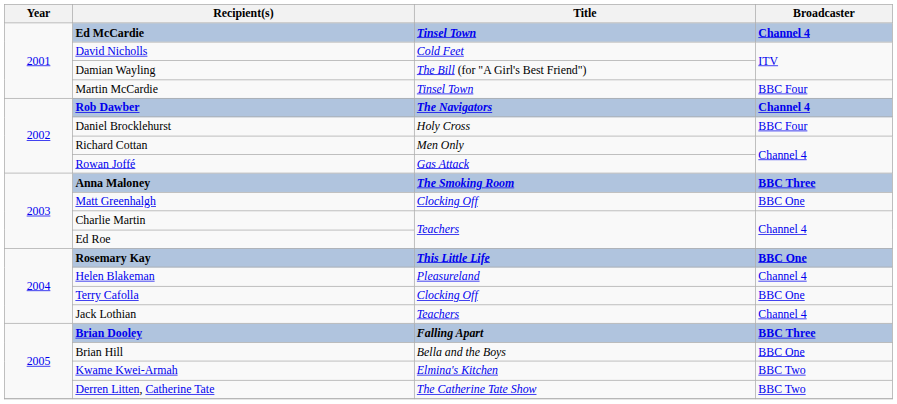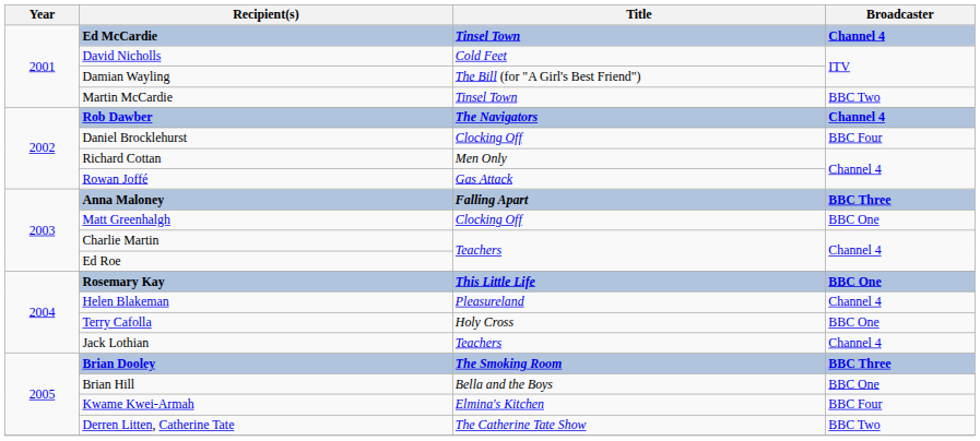 <table class="wikitable" width="95%">
 <tr>
 <th width=5%>Year</th>
 <th width=25%>Recipient(s)</th>
 <th width=25%>Title</th>
 <th width=10%>Broadcaster</th>
 </tr>
 <tr>
 <td rowspan="4" style="text-align:center;"><a href='#'>2001</a></td>
 <td style="background:#B0C4DE;"><strong>Ed McCardie</strong></td>
 <td style="background:#B0C4DE;"><strong><em><a href='#'>Tinsel Town</a></em></strong></td>
 <td style="background:#B0C4DE;"><strong><a href='#'>Channel 4</a></strong></td>
 </tr>
 <tr>
 <td><a href='#'>David Nicholls</a></td>
 <td><em><a href='#'>Cold Feet</a></em></td>
 <td rowspan="2"><a href='#'>ITV</a></td>
 </tr>
 <tr>
 <td>Damian Wayling</td>
 <td><em><a href='#'>The Bill</a></em> (for "A Girl's Best Friend")</td>
 </tr>
 <tr>
 <td>Martin McCardie</td>
 <td><em><a href='#'>Tinsel Town</a></em></td>
-<td><a href='#'>BBC Four</a></td>
+<td><a href='#'>BBC Two</a></td>
 </tr>
 <tr>
 <td rowspan="4" style="text-align:center;"><a href='#'>2002</a></td>
 <td style="background:#B0C4DE;"><strong><a href='#'>Rob Dawber</a></strong></td>
 <td style="background:#B0C4DE;"><strong><em><a href='#'>The Navigators</a></em></strong></td>
 <td style="background:#B0C4DE;"><strong><a href='#'>Channel 4</a></strong></td>
 </tr>
 <tr>
 <td>Daniel Brocklehurst</td>
-<td><em>Holy Cross</em></td>
+<td><em><a href='#'>Clocking Off</a></em></td>
 <td><a href='#'>BBC Four</a></td>
 </tr>
 <tr>
 <td>Richard Cottan</td>
 <td><em>Men Only</em></td>
 <td rowspan="2"><a href='#'>Channel 4</a></td>
 </tr>
 <tr>
 <td><a href='#'>Rowan Joffé</a></td>
 <td><em><a href='#'>Gas Attack</a></em></td>
 </tr>
 <tr>
 <td rowspan="4" style="text-align:center;"><a href='#'>2003</a></td>
 <td style="background:#B0C4DE;"><strong>Anna Maloney</strong></td>
-<td style="background:#B0C4DE;"><strong><em><a href='#'>The Smoking Room</a></em></strong></td>
+<td style="background:#B0C4DE;"><strong><em>Falling Apart</em></strong></td>
 <td style="background:#B0C4DE;"><strong><a href='#'>BBC Three</a></strong></td>
 </tr>
 <tr>
 <td><a href='#'>Matt Greenhalgh</a></td>
 <td><em><a href='#'>Clocking Off</a></em></td>
 <td><a href='#'>BBC One</a></td>
 </tr>
 <tr>
 <td>Charlie Martin</td>
 <td rowspan="2"><em><a href='#'>Teachers</a></em></td>
 <td rowspan="2"><a href='#'>Channel 4</a></td>
 </tr>
 <tr>
 <td>Ed Roe</td>
 </tr>
 <tr>
 <td rowspan="4" style="text-align:center;"><a href='#'>2004</a></td>
 <td style="background:#B0C4DE;"><strong>Rosemary Kay</strong></td>
 <td style="background:#B0C4DE;"><strong><em><a href='#'>This Little Life</a></em></strong></td>
 <td style="background:#B0C4DE;"><strong><a href='#'>BBC One</a></strong></td>
 </tr>
 <tr>
 <td><a href='#'>Helen Blakeman</a></td>
 <td><em><a href='#'>Pleasureland</a></em></td>
 <td><a href='#'>Channel 4</a></td>
 </tr>
 <tr>
 <td><a href='#'>Terry Cafolla</a></td>
-<td><em><a href='#'>Clocking Off</a></em></td>
+<td><em>Holy Cross</em></td>
 <td><a href='#'>BBC One</a></td>
 </tr>
 <tr>
 <td>Jack Lothian</td>
 <td><em><a href='#'>Teachers</a></em></td>
 <td><a href='#'>Channel 4</a></td>
 </tr>
 <tr>
 <td rowspan="4" style="text-align:center;"><a href='#'>2005</a></td>
 <td style="background:#B0C4DE;"><strong><a href='#'>Brian Dooley</a></strong></td>
-<td style="background:#B0C4DE;"><strong><em>Falling Apart</em></strong></td>
+<td style="background:#B0C4DE;"><strong><em><a href='#'>The Smoking Room</a></em></strong></td>
 <td style="background:#B0C4DE;"><strong><a href='#'>BBC Three</a></strong></td>
 </tr>
 <tr>
 <td>Brian Hill</td>
 <td><em>Bella and the Boys</em></td>
 <td><a href='#'>BBC One</a></td>
 </tr>
 <tr>
 <td><a href='#'>Kwame Kwei-Armah</a></td>
 <td><em><a href='#'>Elmina's Kitchen</a></em></td>
-<td><a href='#'>BBC Two</a></td>
+<td><a href='#'>BBC Four</a></td>
 </tr>
 <tr>
 <td><a href='#'>Derren Litten</a>, <a href='#'>Catherine Tate</a></td>
 <td><em><a href='#'>The Catherine Tate Show</a></em></td>
 <td><a href='#'>BBC Two</a></td>
 </tr>
 <tr>
 </tr>
 </table>
